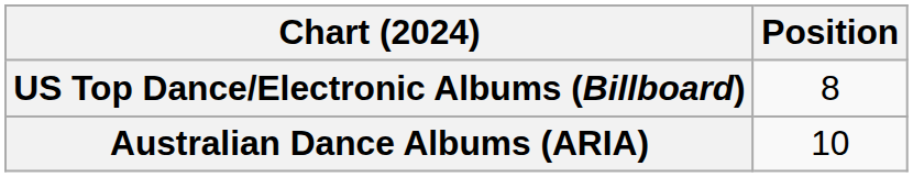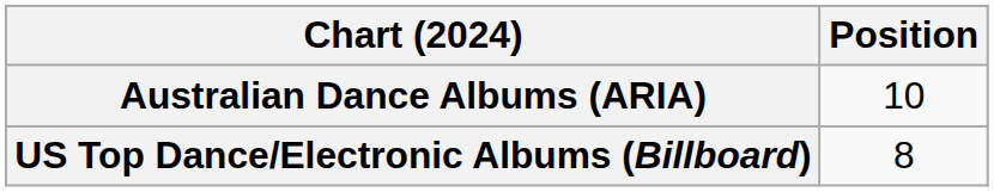 <table class="wikitable sortable plainrowheaders" style="text-align:center">
 <tr>
 <th scope="col">Chart (2024)</th>
 <th scope="col">Position</th>
 </tr>
 <tr>
+<th scope="row">Australian Dance Albums (ARIA)</th>
+<td>10</td>
+</tr>
+<tr>
 <th scope="row">US Top Dance/Electronic Albums (<em>Billboard</em>)</th>
 <td>8</td>
 </tr>
-<tr>
-<th scope="row">Australian Dance Albums (ARIA)</th>
-<td>10</td>
-</tr>
 </table>
